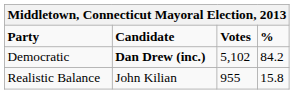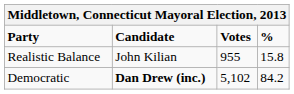 <table class="wikitable">
 <tr>
 <th colspan="4">Middletown, Connecticut Mayoral Election, 2013</th>
 </tr>
 <tr>
 <td><strong>Party</strong></td>
 <td><strong>Candidate</strong></td>
 <td><strong>Votes</strong></td>
 <td><strong>%</strong></td>
 </tr>
 <tr>
+<td>Realistic Balance</td>
+<td>John Kilian</td>
+<td>955</td>
+<td>15.8</td>
+</tr>
+<tr>
 <td>Democratic</td>
 <td><strong>Dan Drew (inc.)</strong></td>
 <td>5,102</td>
 <td>84.2</td>
 </tr>
-<tr>
-<td>Realistic Balance</td>
-<td>John Kilian</td>
-<td>955</td>
-<td>15.8</td>
-</tr>
 </table>
